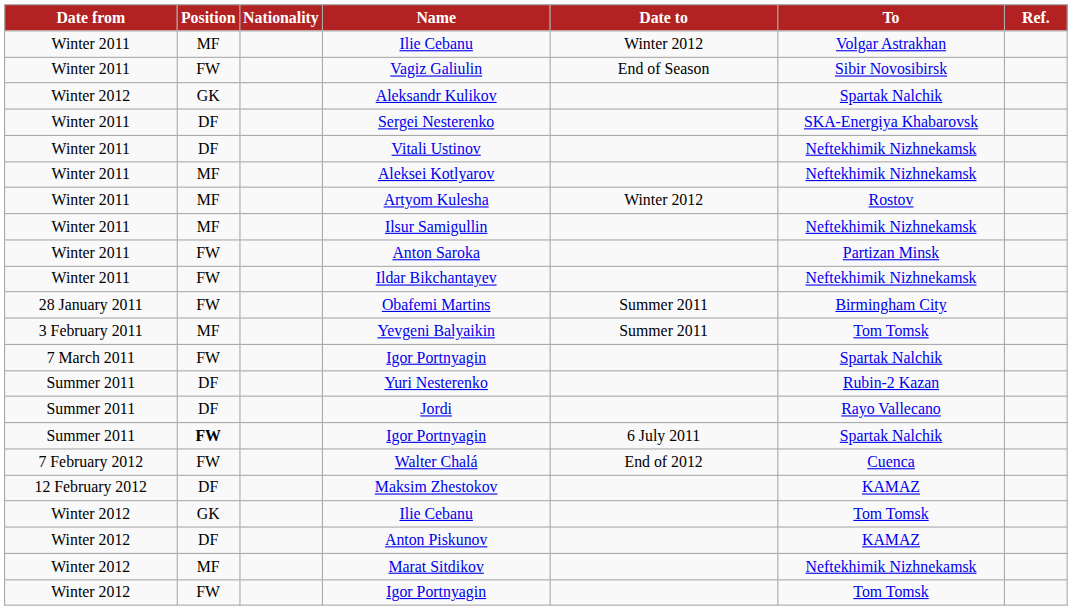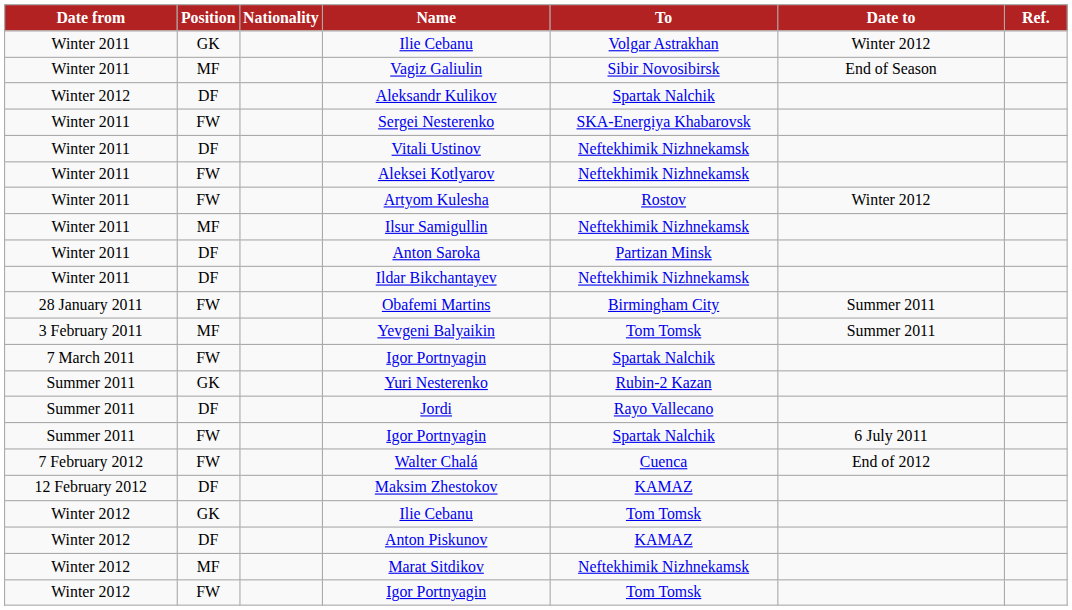 <table class="wikitable" style="text-align:center; font-size:90%; ">
 <tr>
 <th style="background:#B22222; color:white; width:150px;">Date from</th>
 <th style="background:#B22222; color:white; width:50px;">Position</th>
 <th style="background:#B22222; color:white; width:50px;">Nationality</th>
 <th style="background:#B22222; color:white; width:200px;">Name</th>
+<th style="background:#B22222; color:white; width:200px;">To</th>
 <th style="background:#B22222; color:white; width:200px;">Date to</th>
-<th style="background:#B22222; color:white; width:200px;">To</th>
 <th style="background:#B22222; color:white; width:50px;">Ref.</th>
+</tr>
+<tr>
+<td>Winter 2011</td>
+<td>GK</td>
+<td></td>
+<td><a href='#'>Ilie Cebanu</a></td>
+<td><a href='#'>Volgar Astrakhan</a></td>
+<td>Winter 2012</td>
+<td></td>
 </tr>
 <tr>
 <td>Winter 2011</td>
 <td>MF</td>
 <td></td>
-<td><a href='#'>Ilie Cebanu</a></td>
+<td><a href='#'>Vagiz Galiulin</a></td>
+<td><a href='#'>Sibir Novosibirsk</a></td>
+<td>End of Season</td>
+<td></td>
+</tr>
+<tr>
 <td>Winter 2012</td>
-<td><a href='#'>Volgar Astrakhan</a></td>
+<td>DF</td>
+<td></td>
+<td><a href='#'>Aleksandr Kulikov</a></td>
+<td><a href='#'>Spartak Nalchik</a></td>
+<td></td>
 <td></td>
 </tr>
 <tr>
 <td>Winter 2011</td>
 <td>FW</td>
 <td></td>
-<td><a href='#'>Vagiz Galiulin</a></td>
-<td>End of Season</td>
-<td><a href='#'>Sibir Novosibirsk</a></td>
+<td><a href='#'>Sergei Nesterenko</a></td>
+<td><a href='#'>SKA-Energiya Khabarovsk</a></td>
 <td></td>
-</tr>
-<tr>
-<td>Winter 2012</td>
-<td>GK</td>
-<td></td>
-<td><a href='#'>Aleksandr Kulikov</a></td>
-<td></td>
-<td><a href='#'>Spartak Nalchik</a></td>
-<td></td>
-</tr>
-<tr>
-<td>Winter 2011</td>
-<td>DF</td>
-<td></td>
-<td><a href='#'>Sergei Nesterenko</a></td>
-<td></td>
-<td><a href='#'>SKA-Energiya Khabarovsk</a></td>
 <td></td>
 </tr>
 <tr>
 <td>Winter 2011</td>
 <td>DF</td>
 <td></td>
 <td><a href='#'>Vitali Ustinov</a></td>
+<td><a href='#'>Neftekhimik Nizhnekamsk</a></td>
 <td></td>
-<td><a href='#'>Neftekhimik Nizhnekamsk</a></td>
 <td></td>
 </tr>
 <tr>
 <td>Winter 2011</td>
-<td>MF</td>
+<td>FW</td>
 <td></td>
 <td><a href='#'>Aleksei Kotlyarov</a></td>
+<td><a href='#'>Neftekhimik Nizhnekamsk</a></td>
 <td></td>
-<td><a href='#'>Neftekhimik Nizhnekamsk</a></td>
 <td></td>
 </tr>
 <tr>
 <td>Winter 2011</td>
-<td>MF</td>
+<td>FW</td>
 <td></td>
 <td><a href='#'>Artyom Kulesha</a></td>
+<td><a href='#'>Rostov</a></td>
 <td>Winter 2012</td>
-<td><a href='#'>Rostov</a></td>
 <td></td>
 </tr>
 <tr>
 <td>Winter 2011</td>
 <td>MF</td>
 <td></td>
 <td><a href='#'>Ilsur Samigullin</a></td>
+<td><a href='#'>Neftekhimik Nizhnekamsk</a></td>
 <td></td>
-<td><a href='#'>Neftekhimik Nizhnekamsk</a></td>
 <td></td>
 </tr>
 <tr>
 <td>Winter 2011</td>
-<td>FW</td>
+<td>DF</td>
 <td></td>
 <td><a href='#'>Anton Saroka</a></td>
+<td><a href='#'>Partizan Minsk</a></td>
 <td></td>
-<td><a href='#'>Partizan Minsk</a></td>
 <td></td>
 </tr>
 <tr>
 <td>Winter 2011</td>
-<td>FW</td>
+<td>DF</td>
 <td></td>
 <td><a href='#'>Ildar Bikchantayev</a></td>
+<td><a href='#'>Neftekhimik Nizhnekamsk</a></td>
 <td></td>
-<td><a href='#'>Neftekhimik Nizhnekamsk</a></td>
 <td></td>
 </tr>
 <tr>
 <td>28 January 2011</td>
 <td>FW</td>
 <td></td>
 <td><a href='#'>Obafemi Martins</a></td>
+<td><a href='#'>Birmingham City</a></td>
 <td>Summer 2011</td>
-<td><a href='#'>Birmingham City</a></td>
 <td></td>
 </tr>
 <tr>
 <td>3 February 2011</td>
 <td>MF</td>
 <td></td>
 <td><a href='#'>Yevgeni Balyaikin</a></td>
+<td><a href='#'>Tom Tomsk</a></td>
 <td>Summer 2011</td>
-<td><a href='#'>Tom Tomsk</a></td>
 <td></td>
 </tr>
 <tr>
 <td>7 March 2011</td>
 <td>FW</td>
 <td></td>
 <td><a href='#'>Igor Portnyagin</a></td>
+<td><a href='#'>Spartak Nalchik</a></td>
 <td></td>
-<td><a href='#'>Spartak Nalchik</a></td>
 <td></td>
 </tr>
 <tr>
 <td>Summer 2011</td>
-<td>DF</td>
+<td>GK</td>
 <td></td>
 <td><a href='#'>Yuri Nesterenko</a></td>
+<td><a href='#'>Rubin-2 Kazan</a></td>
 <td></td>
-<td><a href='#'>Rubin-2 Kazan</a></td>
 <td></td>
 </tr>
 <tr>
 <td>Summer 2011</td>
 <td>DF</td>
 <td></td>
 <td><a href='#'>Jordi</a></td>
+<td><a href='#'>Rayo Vallecano</a></td>
 <td></td>
-<td><a href='#'>Rayo Vallecano</a></td>
 <td></td>
 </tr>
 <tr>
 <td>Summer 2011</td>
-<td><strong>FW</strong></td>
+<td>FW</td>
 <td></td>
 <td><a href='#'>Igor Portnyagin</a></td>
+<td><a href='#'>Spartak Nalchik</a></td>
 <td>6 July 2011</td>
-<td><a href='#'>Spartak Nalchik</a></td>
 <td></td>
 </tr>
 <tr>
 <td>7 February 2012</td>
 <td>FW</td>
 <td></td>
 <td><a href='#'>Walter Chalá</a></td>
+<td><a href='#'>Cuenca</a></td>
 <td>End of 2012</td>
-<td><a href='#'>Cuenca</a></td>
 <td></td>
 </tr>
 <tr>
 <td>12 February 2012</td>
 <td>DF</td>
 <td></td>
 <td><a href='#'>Maksim Zhestokov</a></td>
+<td><a href='#'>KAMAZ</a></td>
 <td></td>
-<td><a href='#'>KAMAZ</a></td>
 <td></td>
 </tr>
 <tr>
 <td>Winter 2012</td>
 <td>GK</td>
 <td></td>
 <td><a href='#'>Ilie Cebanu</a></td>
+<td><a href='#'>Tom Tomsk</a></td>
 <td></td>
-<td><a href='#'>Tom Tomsk</a></td>
 <td></td>
 </tr>
 <tr>
 <td>Winter 2012</td>
 <td>DF</td>
 <td></td>
 <td><a href='#'>Anton Piskunov</a></td>
+<td><a href='#'>KAMAZ</a></td>
 <td></td>
-<td><a href='#'>KAMAZ</a></td>
 <td></td>
 </tr>
 <tr>
 <td>Winter 2012</td>
 <td>MF</td>
 <td></td>
 <td><a href='#'>Marat Sitdikov</a></td>
+<td><a href='#'>Neftekhimik Nizhnekamsk</a></td>
 <td></td>
-<td><a href='#'>Neftekhimik Nizhnekamsk</a></td>
 <td></td>
 </tr>
 <tr>
 <td>Winter 2012</td>
 <td>FW</td>
 <td></td>
 <td><a href='#'>Igor Portnyagin</a></td>
+<td><a href='#'>Tom Tomsk</a></td>
 <td></td>
-<td><a href='#'>Tom Tomsk</a></td>
 <td></td>
 </tr>
 </table>
